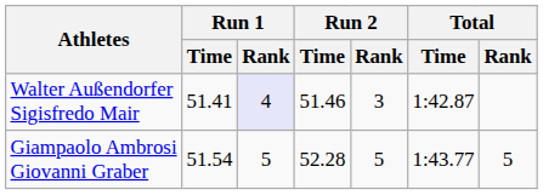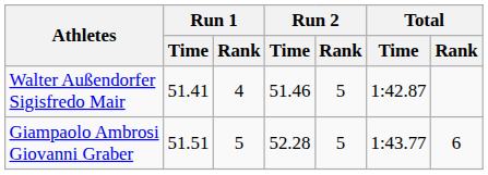 <table class="wikitable" border="1" style="font-size:90%">
 <tr>
 <th rowspan="2">Athletes</th>
 <th colspan="2">Run 1</th>
 <th colspan="2">Run 2</th>
 <th colspan="2">Total</th>
 </tr>
 <tr>
 <th>Time</th>
 <th>Rank</th>
 <th>Time</th>
 <th>Rank</th>
 <th>Time</th>
 <th>Rank</th>
 </tr>
 <tr>
 <td><a href='#'>Walter Außendorfer</a><br><a href='#'>Sigisfredo Mair</a></td>
 <td align="center">51.41</td>
-<td align="center" style="background: lavender;">4</td>
+<td align="center">4</td>
 <td align="center">51.46</td>
-<td align="center">3</td>
+<td align="center">5</td>
 <td align="center">1:42.87</td>
 <td align="center"></td>
 </tr>
 <tr>
 <td><a href='#'>Giampaolo Ambrosi</a><br><a href='#'>Giovanni Graber</a></td>
-<td align="center">51.54</td>
+<td align="center">51.51</td>
 <td align="center">5</td>
 <td align="center">52.28</td>
 <td align="center">5</td>
 <td align="center">1:43.77</td>
-<td align="center">5</td>
+<td align="center">6</td>
 </tr>
 </table>
